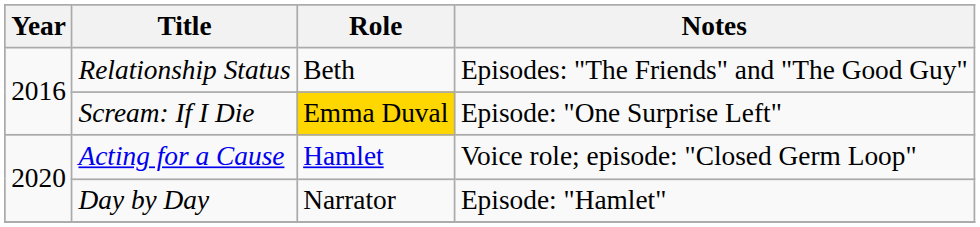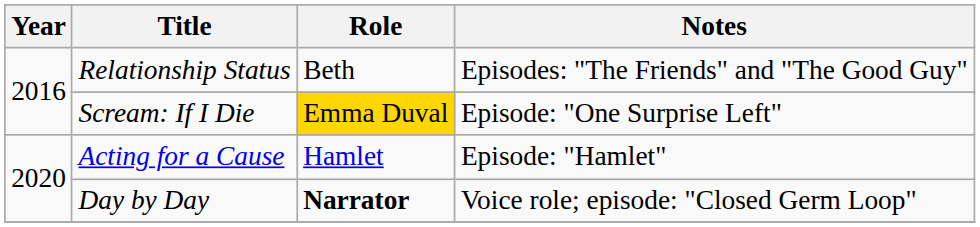 <table class="wikitable sortable">
 <tr>
 <th>Year</th>
 <th>Title</th>
 <th>Role</th>
 <th class="unsortable">Notes</th>
 </tr>
 <tr>
 <td rowspan="2">2016</td>
 <td><em>Relationship Status</em></td>
 <td>Beth</td>
 <td>Episodes: "The Friends" and "The Good Guy"</td>
 </tr>
 <tr>
 <td><em>Scream: If I Die</em></td>
 <td style="background: gold;">Emma Duval</td>
 <td>Episode: "One Surprise Left"</td>
 </tr>
 <tr>
 <td rowspan="2">2020</td>
 <td><em><a href='#'>Acting for a Cause</a></em></td>
 <td><a href='#'>Hamlet</a></td>
-<td>Voice role; episode: "Closed Germ Loop"</td>
+<td>Episode: "Hamlet"</td>
 </tr>
 <tr>
 <td><em>Day by Day</em></td>
-<td>Narrator</td>
-<td>Episode: "Hamlet"</td>
+<td><strong>Narrator</strong></td>
+<td>Voice role; episode: "Closed Germ Loop"</td>
 </tr>
 <tr>
 </tr>
 </table>
